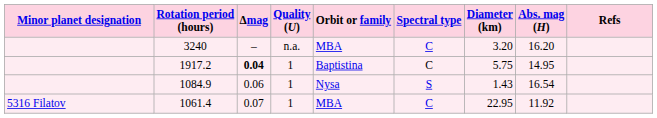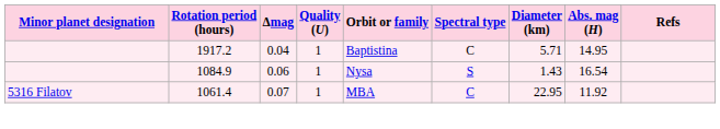 <table class="wikitable" style="text-align: center; background-color: #FEECF2;  font-size: 0.9em;">
 <tr>
 <th width=180 style="background-color:#FDD3E1;"><a href='#'>Minor planet designation</a></th>
 <th style="background-color: #FDD3E1;"><a href='#'>Rotation period</a><br>(hours)</th>
 <th style="background-color: #FDD3E1;">Δ<a href='#'>mag</a></th>
 <th style="background-color: #FDD3E1;"><a href='#'>Quality</a><br>(<em>U</em>)</th>
 <th style="background-color: #FDD3E1;">Orbit or <a href='#'>family</a></th>
 <th style="background-color: #FDD3E1;"><a href='#'>Spectral type</a></th>
 <th style="background-color: #FDD3E1;"><a href='#'>Diameter</a><br>(km)</th>
 <th style="background-color: #FDD3E1;"><a href='#'>Abs. mag</a><br>(<em>H</em>)</th>
 <th width=100 style="background-color: #FDD3E1;">Refs</th>
 </tr>
-<tr id="300163">
-<td align=left></td>
-<td>3240</td>
-<td>–</td>
-<td>n.a.</td>
-<td align=left><a href='#'>MBA</a> </td>
-<td><a href='#'>C</a></td>
-<td align=right>3.20</td>
-<td>16.20</td>
-<td></td>
-</tr>
 <tr id="11474">
 <td align=left></td>
 <td>1917.2</td>
-<td><strong>0.04</strong></td>
+<td>0.04</td>
 <td>1 </td>
 <td align=left><a href='#'>Baptistina</a></td>
 <td>C</td>
-<td align=right>5.75</td>
+<td align=right>5.71</td>
 <td>14.95</td>
 <td></td>
 </tr>
 <tr id="145727">
 <td align=left></td>
 <td>1084.9</td>
 <td>0.06</td>
 <td>1 </td>
 <td align=left><a href='#'>Nysa</a></td>
 <td><a href='#'>S</a></td>
 <td align=right>1.43</td>
 <td>16.54</td>
 <td></td>
 </tr>
 <tr id="5316">
 <td align=left><a href='#'>5316 Filatov</a></td>
 <td>1061.4</td>
 <td>0.07</td>
 <td>1 </td>
 <td align=left><a href='#'>MBA</a> </td>
 <td><a href='#'>C</a></td>
 <td align=right>22.95</td>
 <td>11.92</td>
 <td></td>
 </tr>
 </table>
